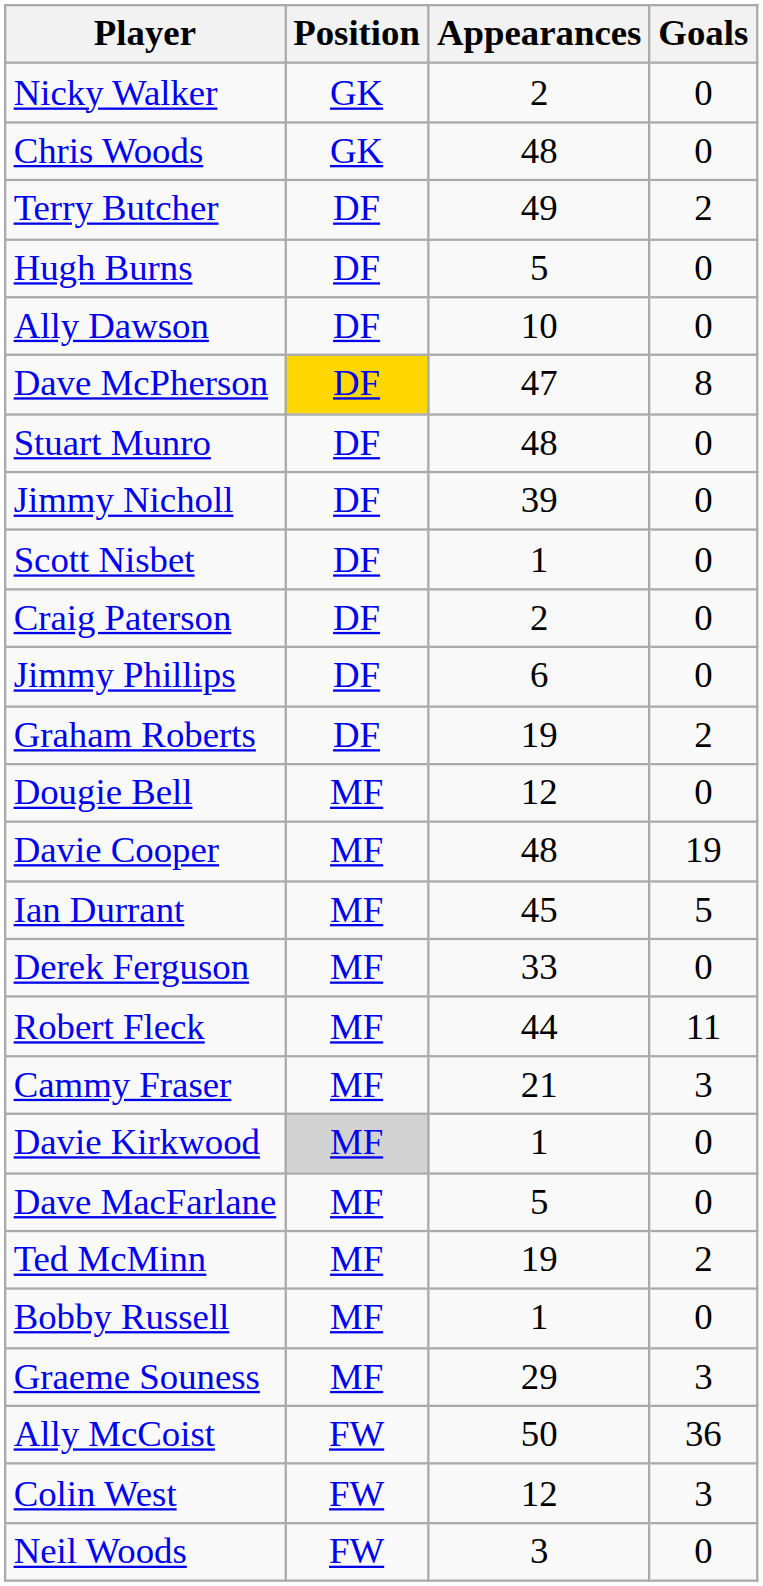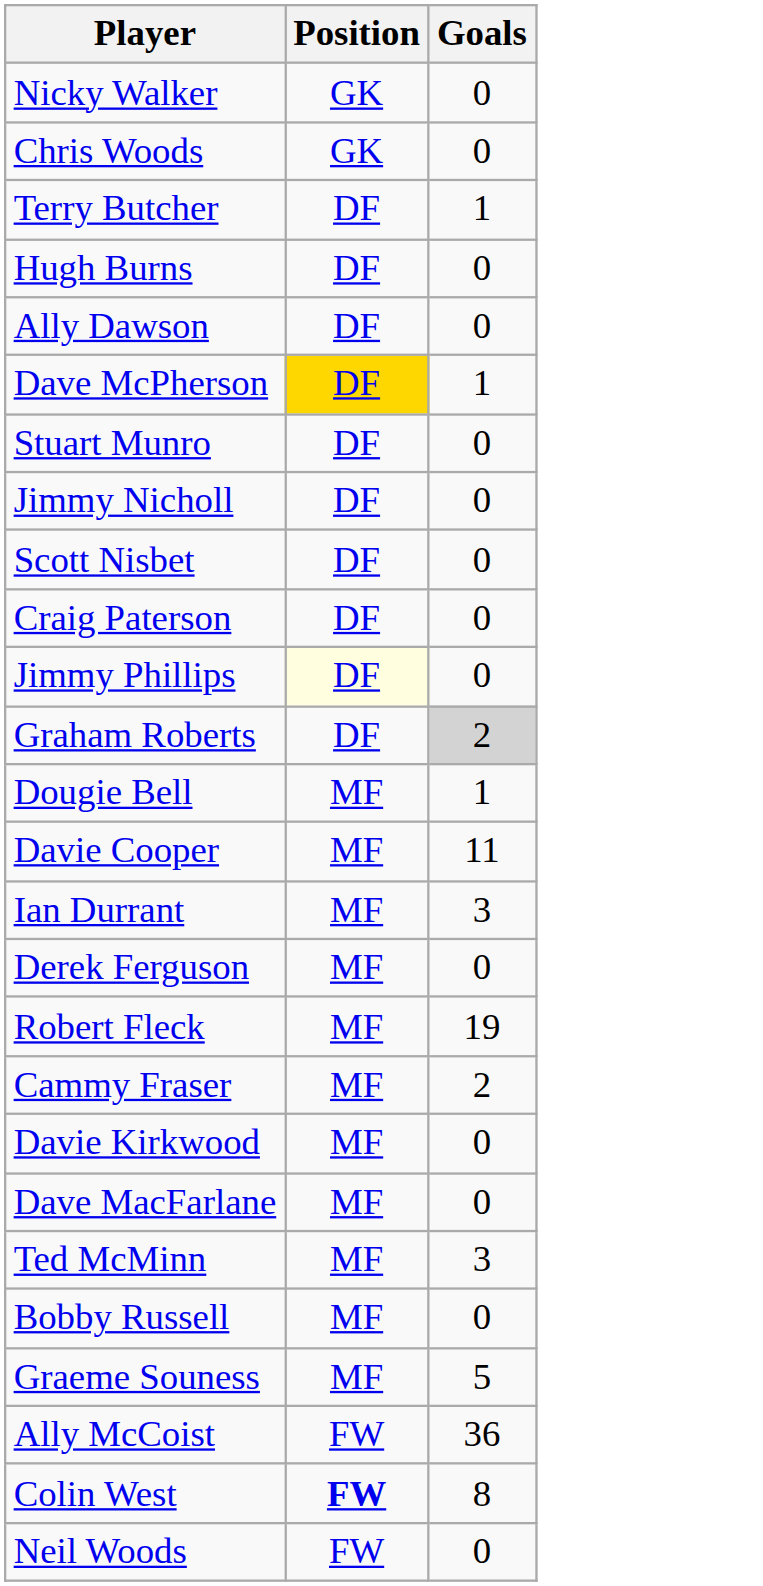 <table class="wikitable sortable" style="text-align: center;">
 <tr>
 <th>Player</th>
 <th>Position</th>
-<th>Appearances</th>
 <th>Goals</th>
 </tr>
 <tr>
 <td align="left"> <a href='#'>Nicky Walker</a></td>
 <td><a href='#'>GK</a></td>
-<td>2</td>
 <td>0</td>
 </tr>
 <tr>
 <td align="left"> <a href='#'>Chris Woods</a></td>
 <td><a href='#'>GK</a></td>
-<td>48</td>
 <td>0</td>
 </tr>
 <tr>
 <td align="left"> <a href='#'>Terry Butcher</a></td>
 <td><a href='#'>DF</a></td>
-<td>49</td>
-<td>2</td>
+<td>1</td>
 </tr>
 <tr>
 <td align="left"> <a href='#'>Hugh Burns</a></td>
 <td><a href='#'>DF</a></td>
-<td>5</td>
 <td>0</td>
 </tr>
 <tr>
 <td align="left"> <a href='#'>Ally Dawson</a></td>
 <td><a href='#'>DF</a></td>
-<td>10</td>
 <td>0</td>
 </tr>
 <tr>
 <td align="left"> <a href='#'>Dave McPherson</a></td>
 <td style="background: gold;"><a href='#'>DF</a></td>
-<td>47</td>
-<td>8</td>
+<td>1</td>
 </tr>
 <tr>
 <td align="left"> <a href='#'>Stuart Munro</a></td>
 <td><a href='#'>DF</a></td>
-<td>48</td>
 <td>0</td>
 </tr>
 <tr>
 <td align="left"> <a href='#'>Jimmy Nicholl</a></td>
 <td><a href='#'>DF</a></td>
-<td>39</td>
 <td>0</td>
 </tr>
 <tr>
 <td align="left"> <a href='#'>Scott Nisbet</a></td>
 <td><a href='#'>DF</a></td>
-<td>1</td>
 <td>0</td>
 </tr>
 <tr>
 <td align="left"> <a href='#'>Craig Paterson</a></td>
 <td><a href='#'>DF</a></td>
-<td>2</td>
 <td>0</td>
 </tr>
 <tr>
 <td align="left"> <a href='#'>Jimmy Phillips</a></td>
-<td><a href='#'>DF</a></td>
-<td>6</td>
+<td style="background: lightyellow;"><a href='#'>DF</a></td>
 <td>0</td>
 </tr>
 <tr>
 <td align="left"> <a href='#'>Graham Roberts</a></td>
 <td><a href='#'>DF</a></td>
-<td>19</td>
-<td>2</td>
+<td style="background: lightgrey;">2</td>
 </tr>
 <tr>
 <td align="left"> <a href='#'>Dougie Bell</a></td>
 <td><a href='#'>MF</a></td>
-<td>12</td>
-<td>0</td>
+<td>1</td>
 </tr>
 <tr>
 <td align="left"> <a href='#'>Davie Cooper</a></td>
 <td><a href='#'>MF</a></td>
-<td>48</td>
-<td>19</td>
+<td>11</td>
 </tr>
 <tr>
 <td align="left"> <a href='#'>Ian Durrant</a></td>
 <td><a href='#'>MF</a></td>
-<td>45</td>
-<td>5</td>
+<td>3</td>
 </tr>
 <tr>
 <td align="left"> <a href='#'>Derek Ferguson</a></td>
 <td><a href='#'>MF</a></td>
-<td>33</td>
 <td>0</td>
 </tr>
 <tr>
 <td align="left"> <a href='#'>Robert Fleck</a></td>
 <td><a href='#'>MF</a></td>
-<td>44</td>
-<td>11</td>
+<td>19</td>
 </tr>
 <tr>
 <td align="left"> <a href='#'>Cammy Fraser</a></td>
 <td><a href='#'>MF</a></td>
-<td>21</td>
-<td>3</td>
+<td>2</td>
 </tr>
 <tr>
 <td align="left"> <a href='#'>Davie Kirkwood</a></td>
-<td style="background: lightgrey;"><a href='#'>MF</a></td>
-<td>1</td>
+<td><a href='#'>MF</a></td>
 <td>0</td>
 </tr>
 <tr>
 <td align="left"> <a href='#'>Dave MacFarlane</a></td>
 <td><a href='#'>MF</a></td>
-<td>5</td>
 <td>0</td>
 </tr>
 <tr>
 <td align="left"> <a href='#'>Ted McMinn</a></td>
 <td><a href='#'>MF</a></td>
-<td>19</td>
-<td>2</td>
+<td>3</td>
 </tr>
 <tr>
 <td align="left"> <a href='#'>Bobby Russell</a></td>
 <td><a href='#'>MF</a></td>
-<td>1</td>
 <td>0</td>
 </tr>
 <tr>
 <td align="left"> <a href='#'>Graeme Souness</a></td>
 <td><a href='#'>MF</a></td>
-<td>29</td>
-<td>3</td>
+<td>5</td>
 </tr>
 <tr>
 <td align="left"> <a href='#'>Ally McCoist</a></td>
 <td><a href='#'>FW</a></td>
-<td>50</td>
 <td>36</td>
 </tr>
 <tr>
 <td align="left"> <a href='#'>Colin West</a></td>
-<td><a href='#'>FW</a></td>
-<td>12</td>
-<td>3</td>
+<td><strong><a href='#'>FW</a></strong></td>
+<td>8</td>
 </tr>
 <tr>
 <td align="left"> <a href='#'>Neil Woods</a></td>
 <td><a href='#'>FW</a></td>
-<td>3</td>
 <td>0</td>
 </tr>
 </table>
